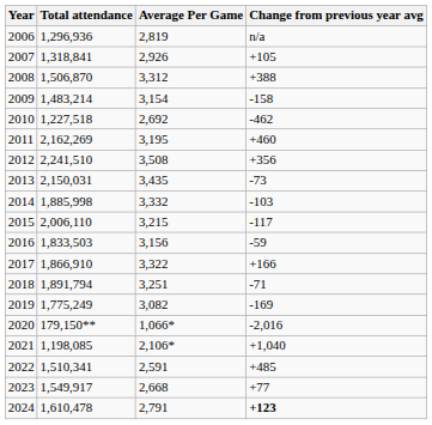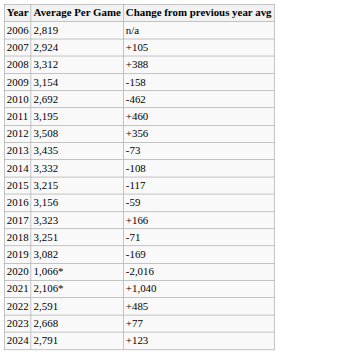 <table class="wikitable">
 <tr>
 <th>Year</th>
-<th>Total attendance</th>
 <th>Average Per Game</th>
 <th>Change from previous year avg</th>
 </tr>
 <tr>
 <td>2006</td>
-<td>1,296,936</td>
 <td>2,819</td>
 <td>n/a</td>
 </tr>
 <tr>
 <td>2007</td>
-<td>1,318,841</td>
-<td>2,926</td>
+<td>2,924</td>
 <td>+105</td>
 </tr>
 <tr>
 <td>2008</td>
-<td>1,506,870</td>
 <td>3,312</td>
 <td>+388</td>
 </tr>
 <tr>
 <td>2009</td>
-<td>1,483,214</td>
 <td>3,154</td>
 <td>-158</td>
 </tr>
 <tr>
 <td>2010</td>
-<td>1,227,518</td>
 <td>2,692</td>
 <td>-462</td>
 </tr>
 <tr>
 <td>2011</td>
-<td>2,162,269</td>
 <td>3,195</td>
 <td>+460</td>
 </tr>
 <tr>
 <td>2012</td>
-<td>2,241,510</td>
 <td>3,508</td>
 <td>+356</td>
 </tr>
 <tr>
 <td>2013</td>
-<td>2,150,031</td>
 <td>3,435</td>
 <td>-73</td>
 </tr>
 <tr>
 <td>2014</td>
-<td>1,885,998</td>
 <td>3,332</td>
-<td>-103</td>
+<td>-108</td>
 </tr>
 <tr>
 <td>2015</td>
-<td>2,006,110</td>
 <td>3,215</td>
 <td>-117</td>
 </tr>
 <tr>
 <td>2016</td>
-<td>1,833,503</td>
 <td>3,156</td>
 <td>-59</td>
 </tr>
 <tr>
 <td>2017</td>
-<td>1,866,910</td>
-<td>3,322</td>
+<td>3,323</td>
 <td>+166</td>
 </tr>
 <tr>
 <td>2018</td>
-<td>1,891,794</td>
 <td>3,251</td>
 <td>-71</td>
 </tr>
 <tr>
 <td>2019</td>
-<td>1,775,249</td>
 <td>3,082</td>
 <td>-169</td>
 </tr>
 <tr>
 <td>2020</td>
-<td>179,150**</td>
 <td>1,066*</td>
 <td>-2,016</td>
 </tr>
 <tr>
 <td>2021</td>
-<td>1,198,085</td>
 <td>2,106*</td>
 <td>+1,040</td>
 </tr>
 <tr>
 <td>2022</td>
-<td>1,510,341</td>
 <td>2,591</td>
 <td>+485</td>
 </tr>
 <tr>
 <td>2023</td>
-<td>1,549,917</td>
 <td>2,668</td>
 <td>+77</td>
 </tr>
 <tr>
 <td>2024</td>
-<td>1,610,478</td>
 <td>2,791</td>
-<td><strong>+123</strong></td>
+<td>+123</td>
 </tr>
 </table>
